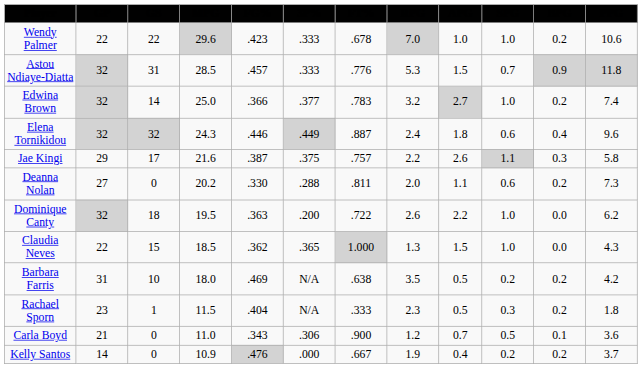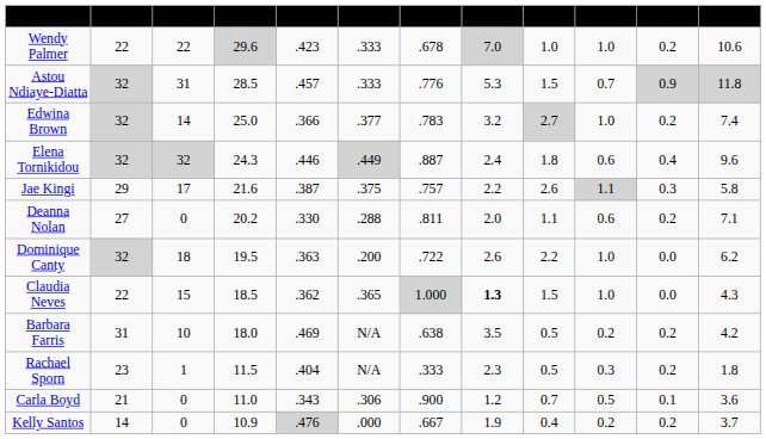 <table class="wikitable sortable" style="text-align:center;">
 <tr>
 <th style="background: #010101" width="6%"><span>Player</span></th>
 <th style="background: #010101" width="6%"><span>GP</span></th>
 <th style="background: #010101" width="6%"><span>GS</span></th>
 <th style="background: #010101" width="6%"><span>MPG</span></th>
 <th style="background: #010101" width="6%"><span>FG%</span></th>
 <th style="background: #010101" width="6%"><span>3P%</span></th>
 <th style="background: #010101" width="6%"><span>FT%</span></th>
 <th style="background: #010101" width="6%"><span>RPG</span></th>
 <th style="background: #010101" width="5%"><span>APG</span></th>
 <th style="background: #010101" width="6%"><span>SPG</span></th>
 <th style="background: #010101" width="6%"><span>BPG</span></th>
 <th style="background: #010101" width="6%"><span>PPG</span></th>
 </tr>
 <tr>
 <td><a href='#'>Wendy Palmer</a></td>
 <td>22</td>
 <td>22</td>
 <td style="background:#D3D3D3;">29.6</td>
 <td>.423</td>
 <td>.333</td>
 <td>.678</td>
 <td style="background:#D3D3D3;">7.0</td>
 <td>1.0</td>
 <td>1.0</td>
 <td>0.2</td>
 <td>10.6</td>
 </tr>
 <tr>
 <td><a href='#'>Astou Ndiaye-Diatta</a></td>
 <td style="background:#D3D3D3;">32</td>
 <td>31</td>
 <td>28.5</td>
 <td>.457</td>
 <td>.333</td>
 <td>.776</td>
 <td>5.3</td>
 <td>1.5</td>
 <td>0.7</td>
 <td style="background:#D3D3D3;">0.9</td>
 <td style="background:#D3D3D3;">11.8</td>
 </tr>
 <tr>
 <td><a href='#'>Edwina Brown</a></td>
 <td style="background:#D3D3D3;">32</td>
 <td>14</td>
 <td>25.0</td>
 <td>.366</td>
 <td>.377</td>
 <td>.783</td>
 <td>3.2</td>
 <td style="background:#D3D3D3;">2.7</td>
 <td>1.0</td>
 <td>0.2</td>
 <td>7.4</td>
 </tr>
 <tr>
 <td><a href='#'>Elena Tornikidou</a></td>
 <td style="background:#D3D3D3;">32</td>
 <td style="background:#D3D3D3;">32</td>
 <td>24.3</td>
 <td>.446</td>
 <td style="background:#D3D3D3;">.449</td>
 <td>.887</td>
 <td>2.4</td>
 <td>1.8</td>
 <td>0.6</td>
 <td>0.4</td>
 <td>9.6</td>
 </tr>
 <tr>
 <td><a href='#'>Jae Kingi</a></td>
 <td>29</td>
 <td>17</td>
 <td>21.6</td>
 <td>.387</td>
 <td>.375</td>
 <td>.757</td>
 <td>2.2</td>
 <td>2.6</td>
 <td style="background:#D3D3D3;">1.1</td>
 <td>0.3</td>
 <td>5.8</td>
 </tr>
 <tr>
 <td><a href='#'>Deanna Nolan</a></td>
 <td>27</td>
 <td>0</td>
 <td>20.2</td>
 <td>.330</td>
 <td>.288</td>
 <td>.811</td>
 <td>2.0</td>
 <td>1.1</td>
 <td>0.6</td>
 <td>0.2</td>
-<td>7.3</td>
+<td>7.1</td>
 </tr>
 <tr>
 <td><a href='#'>Dominique Canty</a></td>
 <td style="background:#D3D3D3;">32</td>
 <td>18</td>
 <td>19.5</td>
 <td>.363</td>
 <td>.200</td>
 <td>.722</td>
 <td>2.6</td>
 <td>2.2</td>
 <td>1.0</td>
 <td>0.0</td>
 <td>6.2</td>
 </tr>
 <tr>
 <td><a href='#'>Claudia Neves</a></td>
 <td>22</td>
 <td>15</td>
 <td>18.5</td>
 <td>.362</td>
 <td>.365</td>
 <td style="background:#D3D3D3;">1.000</td>
-<td>1.3</td>
+<td><strong>1.3</strong></td>
 <td>1.5</td>
 <td>1.0</td>
 <td>0.0</td>
 <td>4.3</td>
 </tr>
 <tr>
 <td><a href='#'>Barbara Farris</a></td>
 <td>31</td>
 <td>10</td>
 <td>18.0</td>
 <td>.469</td>
 <td>N/A</td>
 <td>.638</td>
 <td>3.5</td>
 <td>0.5</td>
 <td>0.2</td>
 <td>0.2</td>
 <td>4.2</td>
 </tr>
 <tr>
 <td><a href='#'>Rachael Sporn</a></td>
 <td>23</td>
 <td>1</td>
 <td>11.5</td>
 <td>.404</td>
 <td>N/A</td>
 <td>.333</td>
 <td>2.3</td>
 <td>0.5</td>
 <td>0.3</td>
 <td>0.2</td>
 <td>1.8</td>
 </tr>
 <tr>
 <td><a href='#'>Carla Boyd</a></td>
 <td>21</td>
 <td>0</td>
 <td>11.0</td>
 <td>.343</td>
 <td>.306</td>
 <td>.900</td>
 <td>1.2</td>
 <td>0.7</td>
 <td>0.5</td>
 <td>0.1</td>
 <td>3.6</td>
 </tr>
 <tr>
 <td><a href='#'>Kelly Santos</a></td>
 <td>14</td>
 <td>0</td>
 <td>10.9</td>
 <td style="background:#D3D3D3;">.476</td>
 <td>.000</td>
 <td>.667</td>
 <td>1.9</td>
 <td>0.4</td>
 <td>0.2</td>
 <td>0.2</td>
 <td>3.7</td>
 </tr>
 </table>
